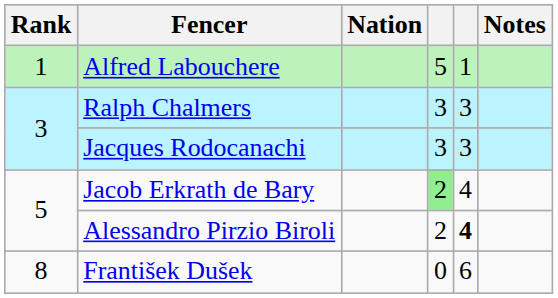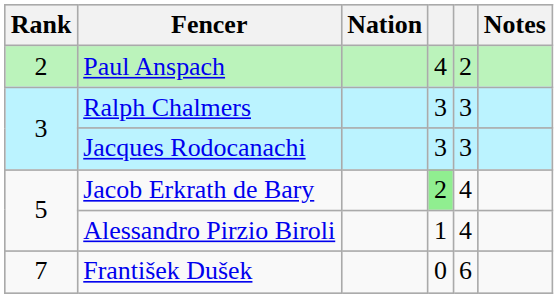 <table class="wikitable sortable" style="text-align:center">
 <tr>
 <th>Rank</th>
 <th>Fencer</th>
 <th>Nation</th>
 <th></th>
 <th></th>
 <th>Notes</th>
 </tr>
 <tr bgcolor=bbf3bb>
-<td>1</td>
-<td align=left><a href='#'>Alfred Labouchere</a></td>
+<td>2</td>
+<td align=left><a href='#'>Paul Anspach</a></td>
 <td align=left></td>
-<td>5</td>
-<td>1</td>
+<td>4</td>
+<td>2</td>
 <td></td>
 </tr>
 <tr bgcolor=bbf3ff>
 <td rowspan=2>3</td>
 <td align=left><a href='#'>Ralph Chalmers</a></td>
 <td align=left></td>
 <td>3</td>
 <td>3</td>
 <td></td>
 </tr>
 <tr bgcolor=bbf3ff>
 <td align=left><a href='#'>Jacques Rodocanachi</a></td>
 <td align=left></td>
 <td>3</td>
 <td>3</td>
 <td></td>
 </tr>
 <tr>
 <td rowspan=2>5</td>
 <td align=left><a href='#'>Jacob Erkrath de Bary</a></td>
 <td align=left></td>
 <td style="background: lightgreen;">2</td>
 <td>4</td>
 <td></td>
 </tr>
 <tr>
 <td align=left><a href='#'>Alessandro Pirzio Biroli</a></td>
 <td align=left></td>
-<td>2</td>
-<td><strong>4</strong></td>
+<td>1</td>
+<td>4</td>
 <td></td>
 </tr>
 <tr>
-<td>8</td>
+<td>7</td>
 <td align=left><a href='#'>František Dušek</a></td>
 <td align=left></td>
 <td>0</td>
 <td>6</td>
 <td></td>
 </tr>
 </table>
